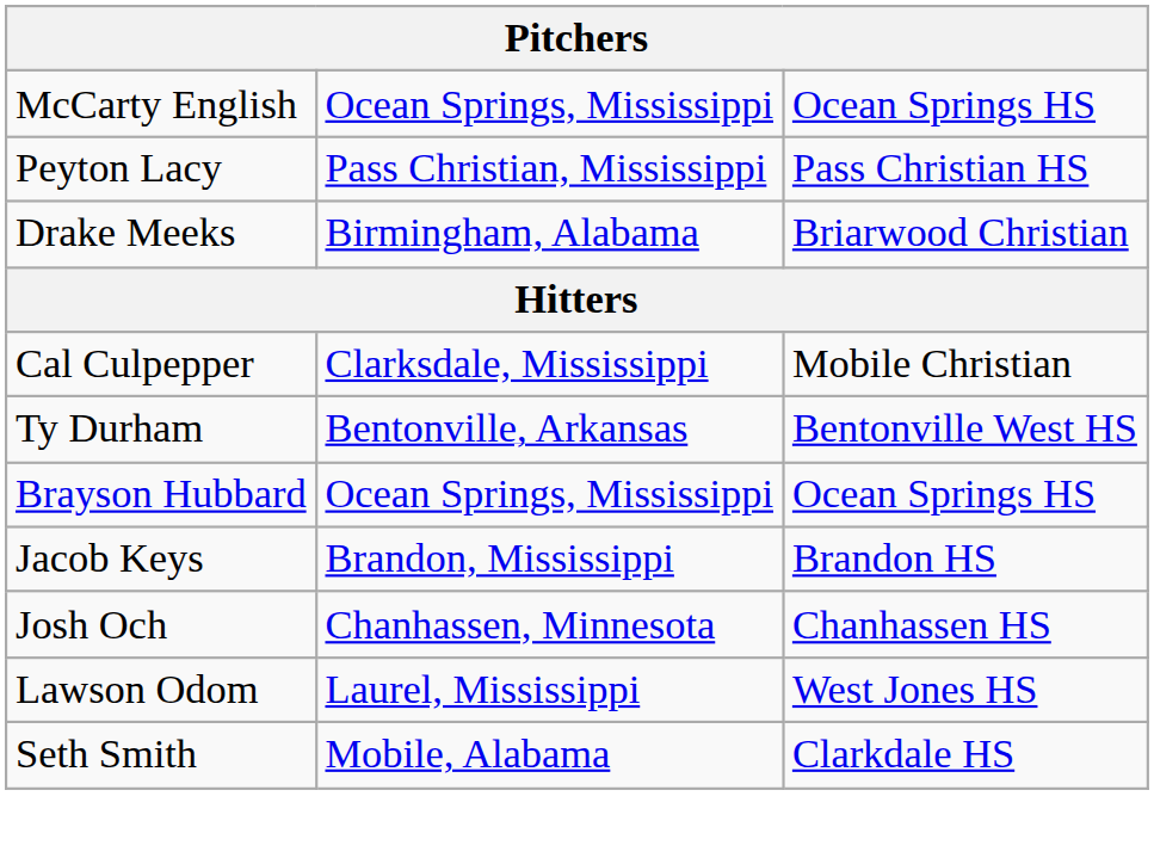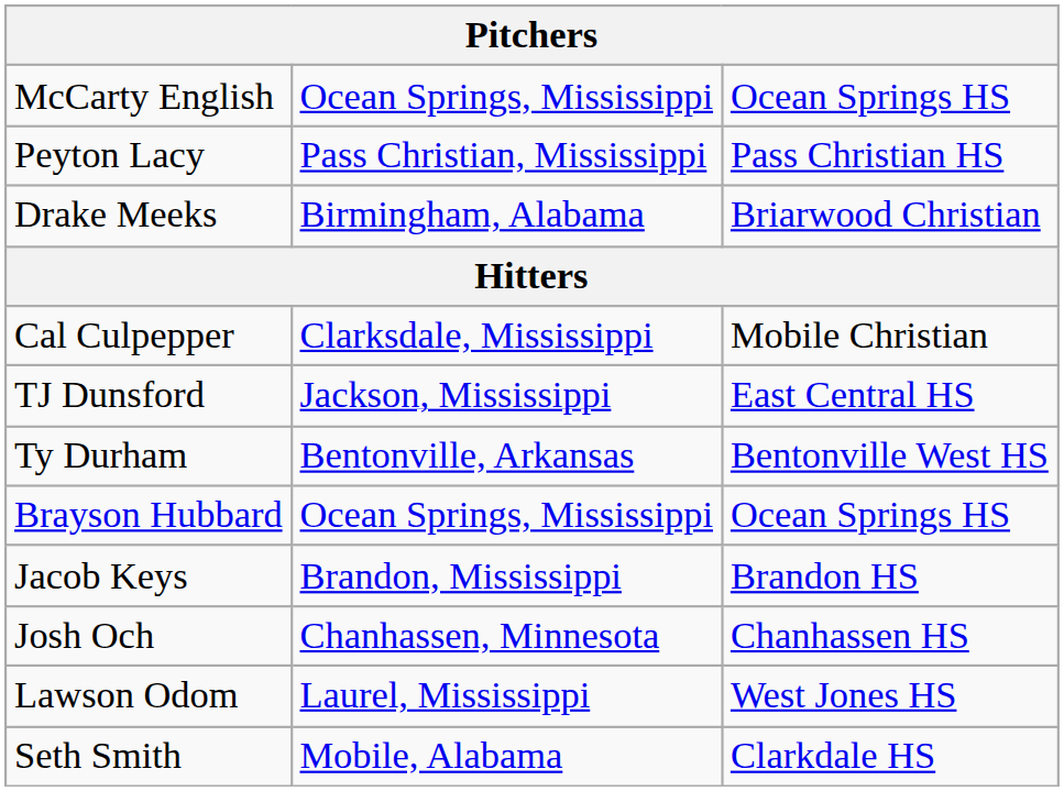 <table class="wikitable">
 <tr>
 <th colspan=3>Pitchers</th>
 </tr>
 <tr>
 <td>McCarty English</td>
 <td><a href='#'>Ocean Springs, Mississippi</a></td>
 <td><a href='#'>Ocean Springs HS</a></td>
 </tr>
 <tr>
 <td>Peyton Lacy</td>
 <td><a href='#'>Pass Christian, Mississippi</a></td>
 <td><a href='#'>Pass Christian HS</a></td>
 </tr>
 <tr>
 <td>Drake Meeks</td>
 <td><a href='#'>Birmingham, Alabama</a></td>
 <td><a href='#'>Briarwood Christian</a></td>
 </tr>
 <tr>
 <th colspan=3>Hitters</th>
 </tr>
 <tr>
 <td>Cal Culpepper</td>
 <td><a href='#'>Clarksdale, Mississippi</a></td>
 <td>Mobile Christian</td>
+</tr>
+<tr>
+<td>TJ Dunsford</td>
+<td><a href='#'>Jackson, Mississippi</a></td>
+<td><a href='#'>East Central HS</a></td>
 </tr>
 <tr>
 <td>Ty Durham</td>
 <td><a href='#'>Bentonville, Arkansas</a></td>
 <td><a href='#'>Bentonville West HS</a></td>
 </tr>
 <tr>
 <td><a href='#'>Brayson Hubbard</a></td>
 <td><a href='#'>Ocean Springs, Mississippi</a></td>
 <td><a href='#'>Ocean Springs HS</a></td>
 </tr>
 <tr>
 <td>Jacob Keys</td>
 <td><a href='#'>Brandon, Mississippi</a></td>
 <td><a href='#'>Brandon HS</a></td>
 </tr>
 <tr>
 <td>Josh Och</td>
 <td><a href='#'>Chanhassen, Minnesota</a></td>
 <td><a href='#'>Chanhassen HS</a></td>
 </tr>
 <tr>
 <td>Lawson Odom</td>
 <td><a href='#'>Laurel, Mississippi</a></td>
 <td><a href='#'>West Jones HS</a></td>
 </tr>
 <tr>
 <td>Seth Smith</td>
 <td><a href='#'>Mobile, Alabama</a></td>
 <td><a href='#'>Clarkdale HS</a></td>
 </tr>
 </table>
